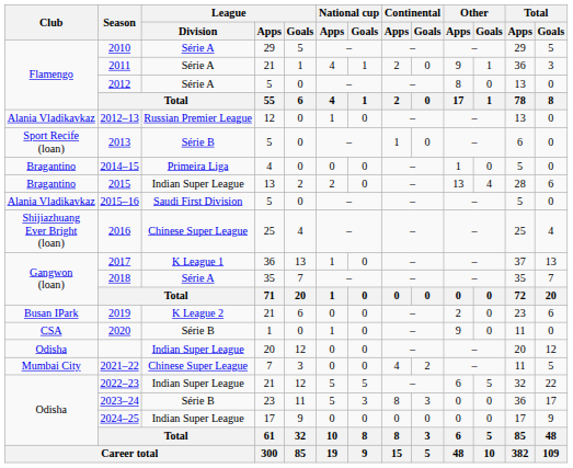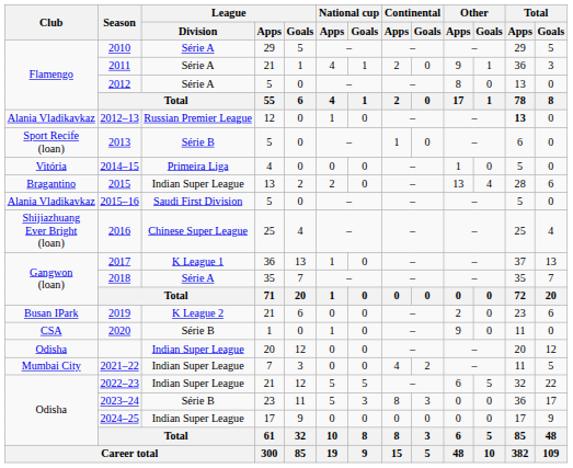 <table class="wikitable" style="text-align: center;">
 <tr>
 <th rowspan="2">Club</th>
 <th rowspan="2">Season</th>
 <th colspan="3">League</th>
 <th colspan="2">National cup</th>
 <th colspan="2">Continental</th>
 <th colspan="2">Other</th>
 <th colspan="2">Total</th>
 </tr>
 <tr>
 <th>Division</th>
 <th>Apps</th>
 <th>Goals</th>
 <th>Apps</th>
 <th>Goals</th>
 <th>Apps</th>
 <th>Goals</th>
 <th>Apps</th>
 <th>Goals</th>
 <th>Apps</th>
 <th>Goals</th>
 </tr>
 <tr>
 <td rowspan="4"><a href='#'>Flamengo</a></td>
 <td><a href='#'>2010</a></td>
 <td><a href='#'>Série A</a></td>
 <td>29</td>
 <td>5</td>
 <td colspan=2>–</td>
 <td colspan=2>–</td>
 <td colspan=2>–</td>
 <td>29</td>
 <td>5</td>
 </tr>
 <tr>
 <td><a href='#'>2011</a></td>
 <td>Série A</td>
 <td>21</td>
 <td>1</td>
 <td>4</td>
 <td>1</td>
 <td>2</td>
 <td>0</td>
 <td>9</td>
 <td>1</td>
 <td>36</td>
 <td>3</td>
 </tr>
 <tr>
 <td><a href='#'>2012</a></td>
 <td>Série A</td>
 <td>5</td>
 <td>0</td>
 <td colspan=2>–</td>
 <td colspan=2>–</td>
 <td>8</td>
 <td>0</td>
 <td>13</td>
 <td>0</td>
 </tr>
 <tr>
 <th colspan="2">Total</th>
 <th>55</th>
 <th>6</th>
 <th>4</th>
 <th>1</th>
 <th>2</th>
 <th>0</th>
 <th>17</th>
 <th>1</th>
 <th>78</th>
 <th>8</th>
 </tr>
 <tr>
 <td><a href='#'>Alania Vladikavkaz</a></td>
 <td><a href='#'>2012–13</a></td>
 <td><a href='#'>Russian Premier League</a></td>
 <td>12</td>
 <td>0</td>
 <td>1</td>
 <td>0</td>
 <td colspan=2>–</td>
 <td colspan=2>–</td>
-<td>13</td>
+<td><strong>13</strong></td>
 <td>0</td>
 </tr>
 <tr>
 <td><a href='#'>Sport Recife</a> <br>(loan)</td>
 <td><a href='#'>2013</a></td>
 <td><a href='#'>Série B</a></td>
 <td>5</td>
 <td>0</td>
 <td colspan=2>–</td>
 <td>1</td>
 <td>0</td>
 <td colspan=2>–</td>
 <td>6</td>
 <td>0</td>
 </tr>
 <tr>
-<td><a href='#'>Bragantino</a></td>
+<td><a href='#'>Vitória</a></td>
 <td><a href='#'>2014–15</a></td>
 <td><a href='#'>Primeira Liga</a></td>
 <td>4</td>
 <td>0</td>
 <td>0</td>
 <td>0</td>
 <td colspan=2>–</td>
 <td>1</td>
 <td>0</td>
 <td>5</td>
 <td>0</td>
 </tr>
 <tr>
 <td><a href='#'>Bragantino</a></td>
 <td><a href='#'>2015</a></td>
 <td>Indian Super League</td>
 <td>13</td>
 <td>2</td>
 <td>2</td>
 <td>0</td>
 <td colspan=2>–</td>
 <td>13</td>
 <td>4</td>
 <td>28</td>
 <td>6</td>
 </tr>
 <tr>
 <td><a href='#'>Alania Vladikavkaz</a></td>
 <td><a href='#'>2015–16</a></td>
 <td><a href='#'>Saudi First Division</a></td>
 <td>5</td>
 <td>0</td>
 <td colspan=2>–</td>
 <td colspan=2>–</td>
 <td colspan=2>–</td>
 <td>5</td>
 <td>0</td>
 </tr>
 <tr>
 <td><a href='#'>Shijiazhuang <br>Ever Bright</a> <br>(loan)</td>
 <td><a href='#'>2016</a></td>
 <td><a href='#'>Chinese Super League</a></td>
 <td>25</td>
 <td>4</td>
 <td colspan=2>–</td>
 <td colspan=2>–</td>
 <td colspan=2>–</td>
 <td>25</td>
 <td>4</td>
 </tr>
 <tr>
 <td rowspan="3"><a href='#'>Gangwon</a> <br>(loan)</td>
 <td><a href='#'>2017</a></td>
 <td><a href='#'>K League 1</a></td>
 <td>36</td>
 <td>13</td>
 <td>1</td>
 <td>0</td>
 <td colspan=2>–</td>
 <td colspan=2>–</td>
 <td>37</td>
 <td>13</td>
 </tr>
 <tr>
 <td><a href='#'>2018</a></td>
 <td><a href='#'>Série A</a></td>
 <td>35</td>
 <td>7</td>
 <td colspan=2>–</td>
 <td colspan=2>–</td>
 <td colspan=2>–</td>
 <td>35</td>
 <td>7</td>
 </tr>
 <tr>
 <th colspan="2">Total</th>
 <th>71</th>
 <th>20</th>
 <th>1</th>
 <th>0</th>
 <th>0</th>
 <th>0</th>
 <th>0</th>
 <th>0</th>
 <th>72</th>
 <th>20</th>
 </tr>
 <tr>
 <td><a href='#'>Busan IPark</a></td>
 <td><a href='#'>2019</a></td>
 <td><a href='#'>K League 2</a></td>
 <td>21</td>
 <td>6</td>
 <td>0</td>
 <td>0</td>
 <td colspan=2>–</td>
 <td>2</td>
 <td>0</td>
 <td>23</td>
 <td>6</td>
 </tr>
 <tr>
 <td><a href='#'>CSA</a></td>
 <td><a href='#'>2020</a></td>
 <td>Série B</td>
 <td>1</td>
 <td>0</td>
 <td>1</td>
 <td>0</td>
 <td colspan=2>–</td>
 <td>9</td>
 <td>0</td>
 <td>11</td>
 <td>0</td>
 </tr>
 <tr>
 <td><a href='#'>Odisha</a></td>
 <td></td>
 <td><a href='#'>Indian Super League</a></td>
 <td>20</td>
 <td>12</td>
 <td>0</td>
 <td>0</td>
 <td colspan="2">–</td>
 <td colspan="2">–</td>
 <td>20</td>
 <td>12</td>
 </tr>
 <tr>
 <td><a href='#'>Mumbai City</a></td>
 <td><a href='#'>2021–22</a></td>
-<td><a href='#'>Chinese Super League</a></td>
+<td>Indian Super League</td>
 <td>7</td>
 <td>3</td>
 <td>0</td>
 <td>0</td>
 <td>4</td>
 <td>2</td>
 <td colspan="2">–</td>
 <td>11</td>
 <td>5</td>
 </tr>
 <tr>
 <td rowspan="4">Odisha</td>
 <td><a href='#'>2022–23</a></td>
 <td>Indian Super League</td>
 <td>21</td>
 <td>12</td>
 <td>5</td>
 <td>5</td>
 <td colspan="2">–</td>
 <td>6</td>
 <td>5</td>
 <td>32</td>
 <td>22</td>
 </tr>
 <tr>
 <td><a href='#'>2023–24</a></td>
 <td>Série B</td>
 <td>23</td>
 <td>11</td>
 <td>5</td>
 <td>3</td>
 <td>8</td>
 <td>3</td>
 <td>0</td>
 <td>0</td>
 <td>36</td>
 <td>17</td>
 </tr>
 <tr>
 <td><a href='#'>2024–25</a></td>
 <td>Indian Super League</td>
 <td>17</td>
 <td>9</td>
 <td>0</td>
 <td>0</td>
 <td>0</td>
 <td>0</td>
 <td>0</td>
 <td>0</td>
 <td>17</td>
 <td>9</td>
 </tr>
 <tr>
 <th colspan="2">Total</th>
 <th>61</th>
 <th>32</th>
 <th>10</th>
 <th>8</th>
 <th>8</th>
 <th>3</th>
 <th>6</th>
 <th>5</th>
 <th>85</th>
 <th>48</th>
 </tr>
 <tr>
 <th colspan="3">Career total</th>
 <th>300</th>
 <th>85</th>
 <th>19</th>
 <th>9</th>
 <th>15</th>
 <th>5</th>
 <th>48</th>
 <th>10</th>
 <th>382</th>
 <th>109</th>
 </tr>
 </table>
